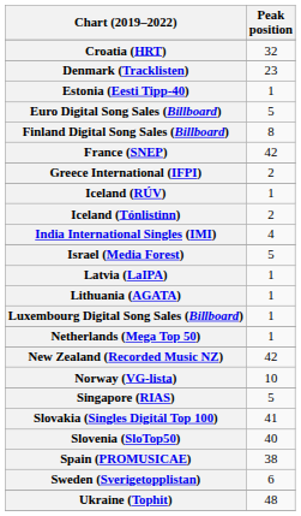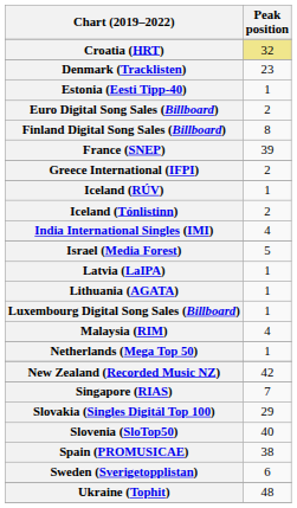 <table class="wikitable sortable plainrowheaders" style="text-align:center">
 <tr>
 <th scope="col">Chart (2019–2022)</th>
 <th scope="col">Peak<br>position</th>
 </tr>
 <tr>
 </tr>
 <tr>
 </tr>
 <tr>
 </tr>
 <tr>
 </tr>
 <tr>
 <th scope="row">Croatia (<a href='#'>HRT</a>)</th>
-<td>32</td>
+<td style="background: khaki;">32</td>
 </tr>
 <tr>
 </tr>
 <tr>
 <th scope="row">Denmark (<a href='#'>Tracklisten</a>)</th>
 <td>23</td>
 </tr>
 <tr>
 <th scope="row">Estonia (<a href='#'>Eesti Tipp-40</a>)</th>
 <td>1</td>
 </tr>
 <tr>
 <th scope="row">Euro Digital Song Sales (<em><a href='#'>Billboard</a></em>)</th>
-<td>5</td>
+<td>2</td>
 </tr>
 <tr>
 <th scope="row">Finland Digital Song Sales (<em><a href='#'>Billboard</a></em>)</th>
 <td>8</td>
 </tr>
 <tr>
 <th scope="row">France (<a href='#'>SNEP</a>)</th>
-<td>42</td>
+<td>39</td>
 </tr>
 <tr>
 </tr>
 <tr>
 </tr>
 <tr>
 <th scope="row">Greece International (<a href='#'>IFPI</a>)</th>
 <td>2</td>
 </tr>
 <tr>
 </tr>
 <tr>
 </tr>
 <tr>
 <th scope="row">Iceland (<a href='#'>RÚV</a>)</th>
 <td>1</td>
 </tr>
 <tr>
 <th scope="row">Iceland (<a href='#'>Tónlistinn</a>)</th>
 <td>2</td>
 </tr>
 <tr>
 <th scope="row"><a href='#'>India International Singles</a> (<a href='#'>IMI</a>)</th>
 <td>4</td>
 </tr>
 <tr>
 </tr>
 <tr>
 <th scope="row">Israel (<a href='#'>Media Forest</a>)</th>
 <td>5</td>
 </tr>
 <tr>
 <th scope="row">Latvia (<a href='#'>LaIPA</a>)</th>
 <td>1</td>
 </tr>
 <tr>
 <th scope="row">Lithuania (<a href='#'>AGATA</a>)</th>
 <td>1</td>
 </tr>
 <tr>
 <th scope="row">Luxembourg Digital Song Sales (<em><a href='#'>Billboard</a></em>)</th>
 <td>1</td>
 </tr>
 <tr>
+<th scope="row">Malaysia (<a href='#'>RIM</a>)</th>
+<td>4</td>
+</tr>
+<tr>
 </tr>
 <tr>
 <th scope="row">Netherlands (<a href='#'>Mega Top 50</a>)</th>
 <td>1</td>
 </tr>
 <tr>
 </tr>
 <tr>
 <th scope="row">New Zealand (<a href='#'>Recorded Music NZ</a>)</th>
 <td>42</td>
 </tr>
 <tr>
-<th scope="row">Norway (<a href='#'>VG-lista</a>)</th>
-<td>10</td>
-</tr>
-<tr>
 </tr>
 <tr>
 </tr>
 <tr>
 <th scope="row">Singapore (<a href='#'>RIAS</a>)</th>
-<td>5</td>
+<td>7</td>
 </tr>
 <tr>
 <th scope="row">Slovakia (<a href='#'>Singles Digitál Top 100</a>)</th>
-<td>41</td>
+<td>29</td>
 </tr>
 <tr>
 <th scope="row">Slovenia (<a href='#'>SloTop50</a>)</th>
 <td>40</td>
 </tr>
 <tr>
 <th scope="row">Spain (<a href='#'>PROMUSICAE</a>)</th>
 <td>38</td>
 </tr>
 <tr>
 <th scope="row">Sweden (<a href='#'>Sverigetopplistan</a>)</th>
 <td>6</td>
 </tr>
 <tr>
 </tr>
 <tr>
 </tr>
 <tr>
 <th scope="row">Ukraine (<a href='#'>Tophit</a>)</th>
 <td>48</td>
 </tr>
 <tr>
 </tr>
 <tr>
 </tr>
 <tr>
 </tr>
 <tr>
 </tr>
 <tr>
 </tr>
 </table>
